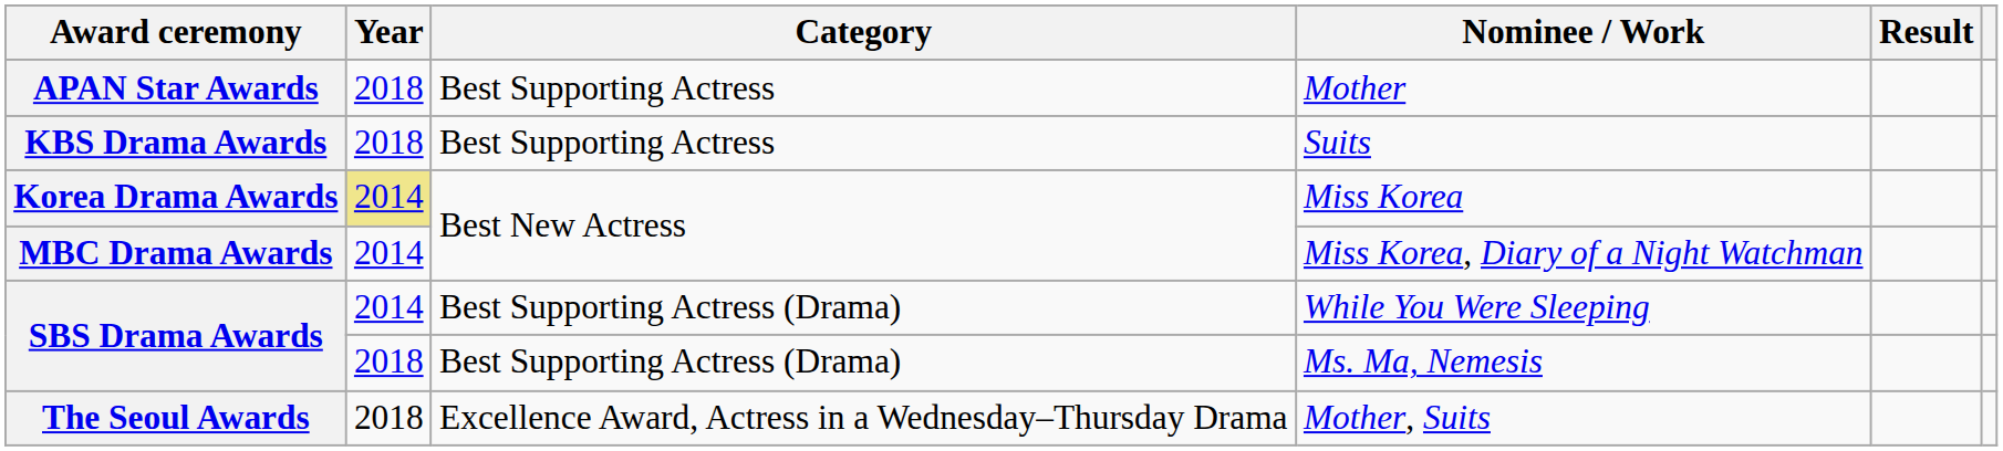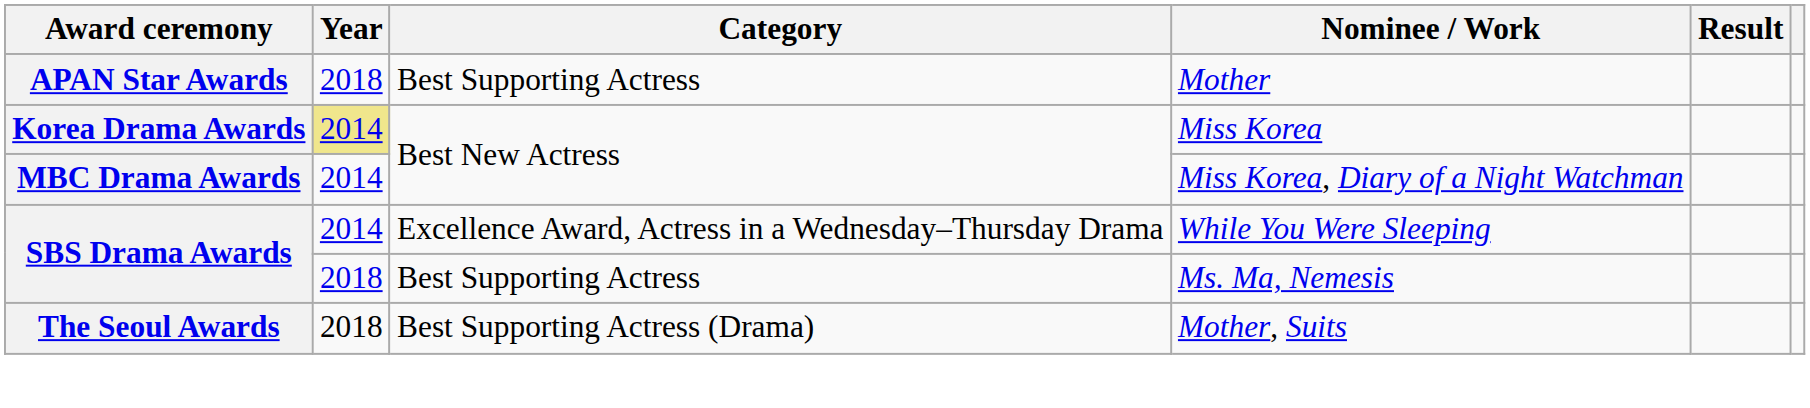 <table class="wikitable plainrowheaders sortable">
 <tr>
 <th scope="col">Award ceremony</th>
 <th scope="col">Year</th>
 <th scope="col">Category </th>
 <th scope="col">Nominee / Work</th>
 <th scope="col">Result</th>
 <th scope="col" class="unsortable"></th>
 </tr>
 <tr>
 <th scope="row"><a href='#'>APAN Star Awards</a></th>
 <td style="text-align:center"><a href='#'>2018</a></td>
 <td>Best Supporting Actress</td>
 <td><em><a href='#'>Mother</a></em></td>
-<td></td>
-<td style="text-align:center"></td>
-</tr>
-<tr>
-<th scope="row"><a href='#'>KBS Drama Awards</a></th>
-<td style="text-align:center"><a href='#'>2018</a></td>
-<td>Best Supporting Actress</td>
-<td><em><a href='#'>Suits</a></em></td>
 <td></td>
 <td style="text-align:center"></td>
 </tr>
 <tr>
 <th scope="row"><a href='#'>Korea Drama Awards</a></th>
 <td style="background: khaki; text-align:center"><a href='#'>2014</a></td>
 <td rowspan="2">Best New Actress</td>
 <td><em><a href='#'>Miss Korea</a></em></td>
 <td></td>
 <td style="text-align:center"></td>
 </tr>
 <tr>
 <th scope="row"><a href='#'>MBC Drama Awards</a></th>
 <td style="text-align:center"><a href='#'>2014</a></td>
 <td><em><a href='#'>Miss Korea</a></em>, <em><a href='#'>Diary of a Night Watchman</a></em></td>
 <td></td>
 <td style="text-align:center"></td>
 </tr>
 <tr>
 <th scope="row" rowspan="2"><a href='#'>SBS Drama Awards</a></th>
 <td style="text-align:center"><a href='#'>2014</a></td>
-<td>Best Supporting Actress (Drama)</td>
+<td>Excellence Award, Actress in a Wednesday–Thursday Drama</td>
 <td><em><a href='#'>While You Were Sleeping</a></em></td>
 <td></td>
 <td style="text-align:center"></td>
 </tr>
 <tr>
 <td style="text-align:center"><a href='#'>2018</a></td>
-<td>Best Supporting Actress (Drama)</td>
+<td>Best Supporting Actress</td>
 <td><em><a href='#'>Ms. Ma, Nemesis</a></em></td>
 <td></td>
 <td style="text-align:center"></td>
 </tr>
 <tr>
 <th scope="row"><a href='#'>The Seoul Awards</a></th>
 <td style="text-align:center">2018</td>
-<td>Excellence Award, Actress in a Wednesday–Thursday Drama</td>
+<td>Best Supporting Actress (Drama)</td>
 <td><em><a href='#'>Mother</a></em>,  <em><a href='#'>Suits</a></em></td>
 <td></td>
 <td style="text-align:center"></td>
 </tr>
 </table>
